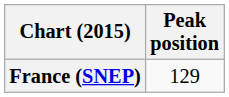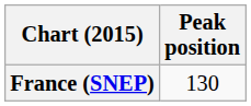 <table class="wikitable sortable plainrowheaders">
 <tr>
 <th scope="col">Chart (2015)</th>
 <th scope="col">Peak<br>position</th>
 </tr>
 <tr>
 <th scope="row">France (<a href='#'>SNEP</a>)</th>
-<td style="text-align:center;">129</td>
+<td style="text-align:center;">130</td>
 </tr>
 </table>
